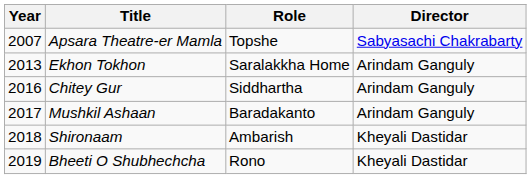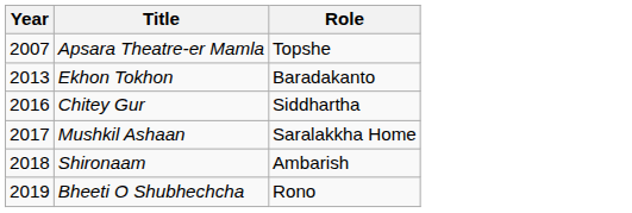 <table class="wikitable sortable">
 <tr>
 <th>Year</th>
 <th>Title</th>
 <th>Role</th>
-<th>Director</th>
 </tr>
 <tr>
 <td>2007</td>
 <td><em>Apsara Theatre-er Mamla</em></td>
 <td>Topshe</td>
-<td><a href='#'>Sabyasachi Chakrabarty</a></td>
 </tr>
 <tr>
 <td>2013</td>
 <td><em>Ekhon Tokhon</em></td>
-<td>Saralakkha Home</td>
-<td>Arindam Ganguly</td>
+<td>Baradakanto</td>
 </tr>
 <tr>
 <td>2016</td>
 <td><em>Chitey Gur</em></td>
 <td>Siddhartha</td>
-<td>Arindam Ganguly</td>
 </tr>
 <tr>
 <td>2017</td>
 <td><em>Mushkil Ashaan</em></td>
-<td>Baradakanto</td>
-<td>Arindam Ganguly</td>
+<td>Saralakkha Home</td>
 </tr>
 <tr>
 <td>2018</td>
 <td><em>Shironaam</em></td>
 <td>Ambarish</td>
-<td>Kheyali Dastidar</td>
 </tr>
 <tr>
 <td>2019</td>
 <td><em>Bheeti O Shubhechcha</em></td>
 <td>Rono</td>
-<td>Kheyali Dastidar</td>
 </tr>
 </table>
